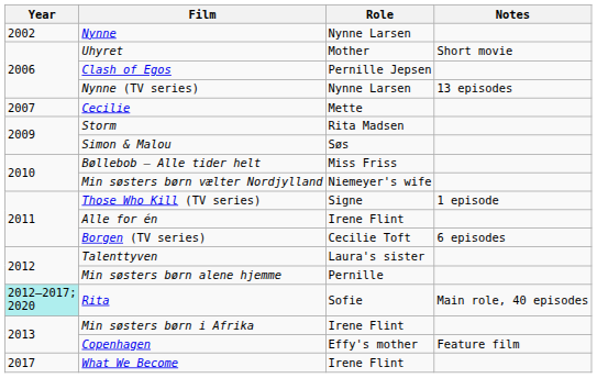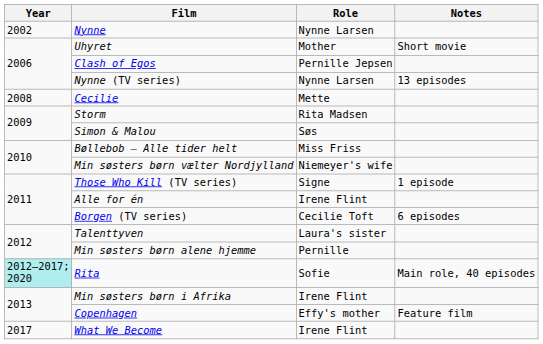 <table class="wikitable">
 <tr>
 <th>Year</th>
 <th>Film</th>
 <th>Role</th>
 <th>Notes</th>
 </tr>
 <tr>
 <td>2002</td>
 <td><em><a href='#'>Nynne</a></em></td>
 <td>Nynne Larsen</td>
 <td></td>
 </tr>
 <tr>
 <td rowspan="3">2006</td>
 <td><em>Uhyret</em></td>
 <td>Mother</td>
 <td>Short movie</td>
 </tr>
 <tr>
 <td><em><a href='#'>Clash of Egos</a></em></td>
 <td>Pernille Jepsen</td>
 <td></td>
 </tr>
 <tr>
 <td><em>Nynne</em> (TV series)</td>
 <td>Nynne Larsen</td>
 <td>13 episodes</td>
 </tr>
 <tr>
-<td>2007</td>
+<td>2008</td>
 <td><em><a href='#'>Cecilie</a></em></td>
 <td>Mette</td>
 <td></td>
 </tr>
 <tr>
 <td rowspan="2">2009</td>
 <td><em>Storm</em></td>
 <td>Rita Madsen</td>
 <td></td>
 </tr>
 <tr>
 <td><em>Simon & Malou</em></td>
 <td>Søs</td>
 <td></td>
 </tr>
 <tr>
 <td rowspan="2">2010</td>
 <td><em>Bøllebob – Alle tider helt</em></td>
 <td>Miss Friss</td>
 <td></td>
 </tr>
 <tr>
 <td><em>Min søsters børn vælter Nordjylland</em></td>
 <td>Niemeyer's wife</td>
 <td></td>
 </tr>
 <tr>
 <td rowspan="3">2011</td>
 <td><em><a href='#'>Those Who Kill</a></em> (TV series)</td>
 <td>Signe</td>
 <td>1 episode</td>
 </tr>
 <tr>
 <td><em>Alle for én</em></td>
 <td>Irene Flint</td>
 <td></td>
 </tr>
 <tr>
 <td><em><a href='#'>Borgen</a></em> (TV series)</td>
 <td>Cecilie Toft</td>
 <td>6 episodes</td>
 </tr>
 <tr>
 <td rowspan="2">2012</td>
 <td><em>Talenttyven</em></td>
 <td>Laura's sister</td>
 <td></td>
 </tr>
 <tr>
 <td><em>Min søsters børn alene hjemme</em></td>
 <td>Pernille</td>
 <td></td>
 </tr>
 <tr>
 <td style="background: paleturquoise;">2012–2017; <br> 2020</td>
 <td><em><a href='#'>Rita</a></em></td>
 <td>Sofie</td>
 <td>Main role, 40 episodes</td>
 </tr>
 <tr>
 <td rowspan="2">2013</td>
 <td><em>Min søsters børn i Afrika</em></td>
 <td>Irene Flint</td>
 <td></td>
 </tr>
 <tr>
 <td><em><a href='#'>Copenhagen</a></em></td>
 <td>Effy's mother</td>
 <td>Feature film</td>
 </tr>
 <tr>
 <td rowspan="1">2017</td>
 <td><em><a href='#'>What We Become</a></em></td>
 <td>Irene Flint</td>
 <td></td>
 </tr>
 </table>
